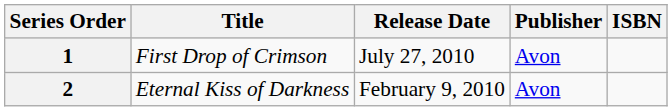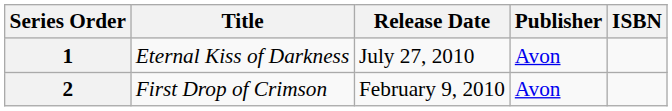 <table class="wikitable">
 <tr>
 <th>Series Order</th>
 <th>Title</th>
 <th>Release Date</th>
 <th>Publisher</th>
 <th>ISBN</th>
 </tr>
 <tr>
 <th>1</th>
-<td><em>First Drop of Crimson</em></td>
+<td><em>Eternal Kiss of Darkness</em></td>
 <td>July 27, 2010</td>
 <td><a href='#'>Avon</a></td>
 <td></td>
 </tr>
 <tr>
 <th>2</th>
-<td><em>Eternal Kiss of Darkness</em></td>
+<td><em>First Drop of Crimson</em></td>
 <td>February 9, 2010</td>
 <td><a href='#'>Avon</a></td>
 <td></td>
 </tr>
 </table>
